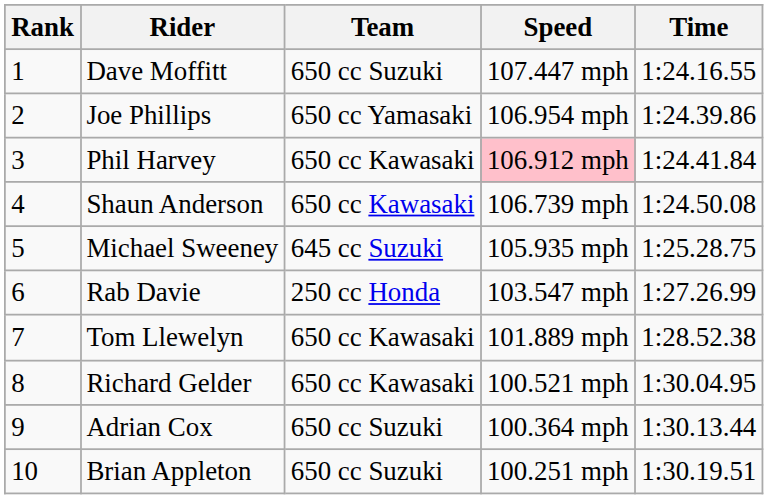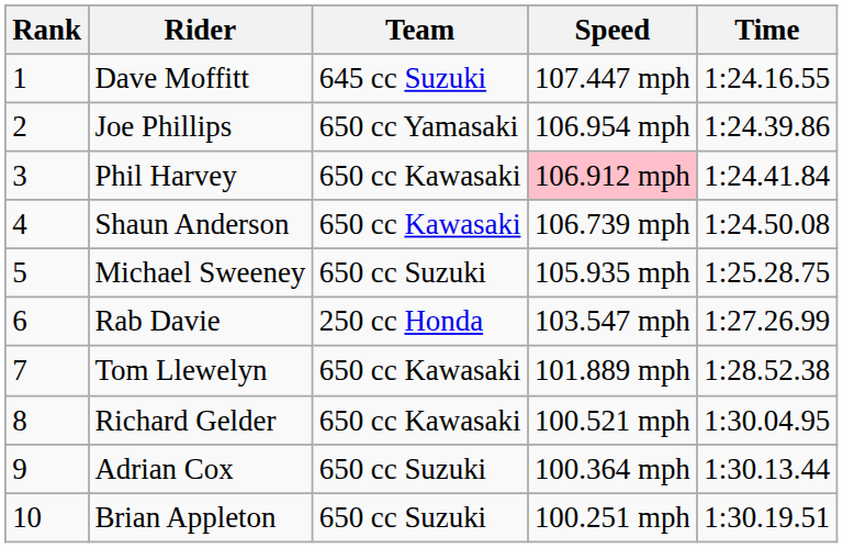 <table class="wikitable" style="font-size: 95%;">
 <tr style="background:#efefef;">
 <th>Rank</th>
 <th>Rider</th>
 <th>Team</th>
 <th>Speed</th>
 <th>Time</th>
 </tr>
 <tr>
 <td>1</td>
 <td> Dave Moffitt</td>
-<td>650 cc Suzuki</td>
+<td>645 cc <a href='#'>Suzuki</a></td>
 <td>107.447 mph</td>
 <td>1:24.16.55</td>
 </tr>
 <tr>
 <td>2</td>
 <td>  Joe Phillips</td>
 <td>650 cc Yamasaki</td>
 <td>106.954 mph</td>
 <td>1:24.39.86</td>
 </tr>
 <tr>
 <td>3</td>
 <td>  Phil Harvey</td>
 <td>650 cc Kawasaki</td>
 <td style="background: pink;">106.912 mph</td>
 <td>1:24.41.84</td>
 </tr>
 <tr>
 <td>4</td>
 <td> Shaun Anderson</td>
 <td>650 cc <a href='#'>Kawasaki</a></td>
 <td>106.739 mph</td>
 <td>1:24.50.08</td>
 </tr>
 <tr>
 <td>5</td>
 <td> Michael Sweeney</td>
-<td>645 cc <a href='#'>Suzuki</a></td>
+<td>650 cc Suzuki</td>
 <td>105.935 mph</td>
 <td>1:25.28.75</td>
 </tr>
 <tr>
 <td>6</td>
 <td> Rab Davie</td>
 <td>250 cc <a href='#'>Honda</a></td>
 <td>103.547 mph</td>
 <td>1:27.26.99</td>
 </tr>
 <tr>
 <td>7</td>
 <td> Tom Llewelyn</td>
 <td>650 cc Kawasaki</td>
 <td>101.889 mph</td>
 <td>1:28.52.38</td>
 </tr>
 <tr>
 <td>8</td>
 <td> Richard Gelder</td>
 <td>650 cc Kawasaki</td>
 <td>100.521 mph</td>
 <td>1:30.04.95</td>
 </tr>
 <tr>
 <td>9</td>
 <td> Adrian Cox</td>
 <td>650 cc Suzuki</td>
 <td>100.364 mph</td>
 <td>1:30.13.44</td>
 </tr>
 <tr>
 <td>10</td>
 <td> Brian Appleton</td>
 <td>650 cc Suzuki</td>
 <td>100.251 mph</td>
 <td>1:30.19.51</td>
 </tr>
 </table>
